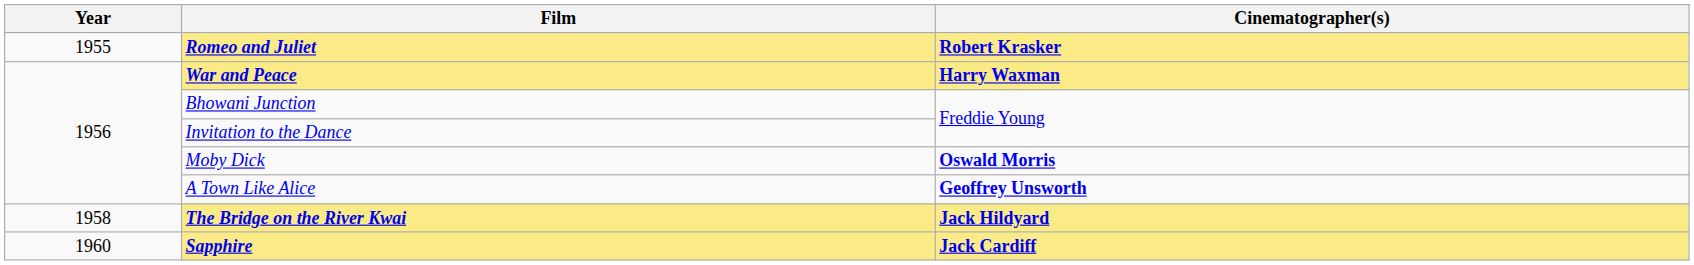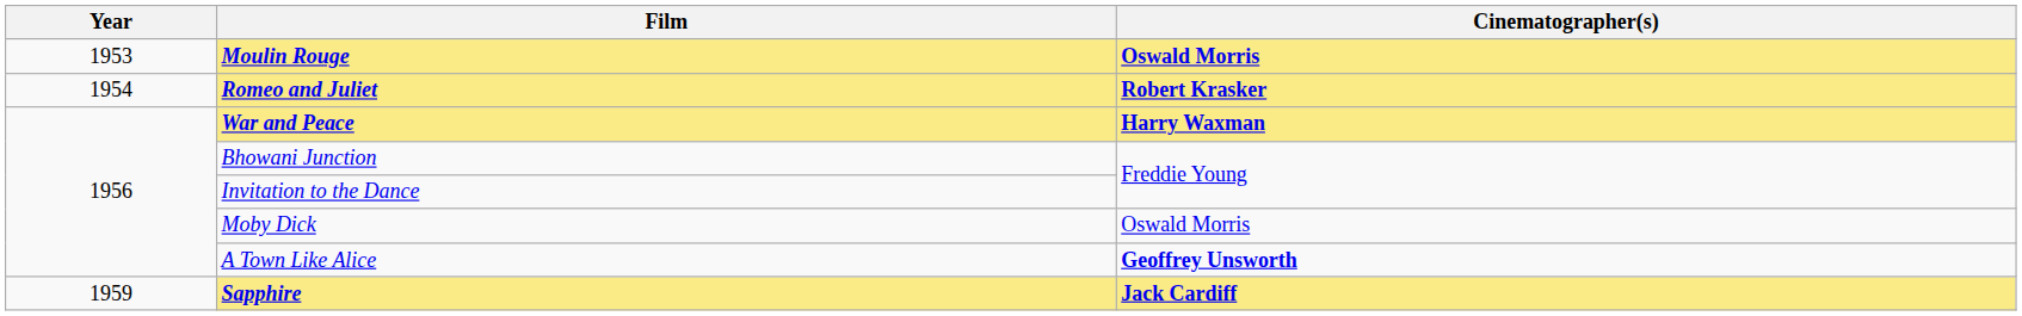 <table class="wikitable" width="95%" cellpadding="5">
 <tr>
 <th width="100"><strong>Year</strong></th>
 <th width="450"><strong>Film</strong></th>
 <th width="450"><strong>Cinematographer(s)</strong></th>
 </tr>
 <tr>
-<td rowspan="1" style="text-align:center;">1955</td>
+<td rowspan="1" style="text-align:center;">1953</td>
+<td style="background:#FAEB86;"><strong><em><a href='#'>Moulin Rouge</a></em></strong></td>
+<td style="background:#FAEB86;"><strong><a href='#'>Oswald Morris</a></strong></td>
+</tr>
+<tr>
+<td rowspan="1" style="text-align:center;">1954</td>
 <td style="background:#FAEB86;"><strong><em><a href='#'>Romeo and Juliet</a></em></strong></td>
 <td style="background:#FAEB86;"><strong><a href='#'>Robert Krasker</a></strong></td>
 </tr>
 <tr>
 <td rowspan="5" style="text-align:center;">1956</td>
 <td style="background:#FAEB86;"><strong><em><a href='#'>War and Peace</a></em></strong></td>
 <td style="background:#FAEB86;"><strong><a href='#'>Harry Waxman</a></strong></td>
 </tr>
 <tr>
 <td><em><a href='#'>Bhowani Junction</a></em></td>
 <td rowspan="2"><a href='#'>Freddie Young</a></td>
 </tr>
 <tr>
 <td><em><a href='#'>Invitation to the Dance</a></em></td>
 </tr>
 <tr>
 <td><em><a href='#'>Moby Dick</a></em></td>
-<td><strong><a href='#'>Oswald Morris</a></strong></td>
+<td><a href='#'>Oswald Morris</a></td>
 </tr>
 <tr>
 <td><em><a href='#'>A Town Like Alice</a></em></td>
 <td><strong><a href='#'>Geoffrey Unsworth</a></strong></td>
 </tr>
 <tr>
-<td rowspan="1" style="text-align:center;">1958</td>
-<td style="background:#FAEB86;"><strong><em><a href='#'>The Bridge on the River Kwai</a></em></strong></td>
-<td style="background:#FAEB86;"><strong><a href='#'>Jack Hildyard</a></strong></td>
-</tr>
-<tr>
-<td rowspan="1" style="text-align:center;">1960</td>
+<td rowspan="1" style="text-align:center;">1959</td>
 <td style="background:#FAEB86;"><strong><em><a href='#'>Sapphire</a></em></strong></td>
 <td style="background:#FAEB86;"><strong><a href='#'>Jack Cardiff</a></strong></td>
 </tr>
 </table>
